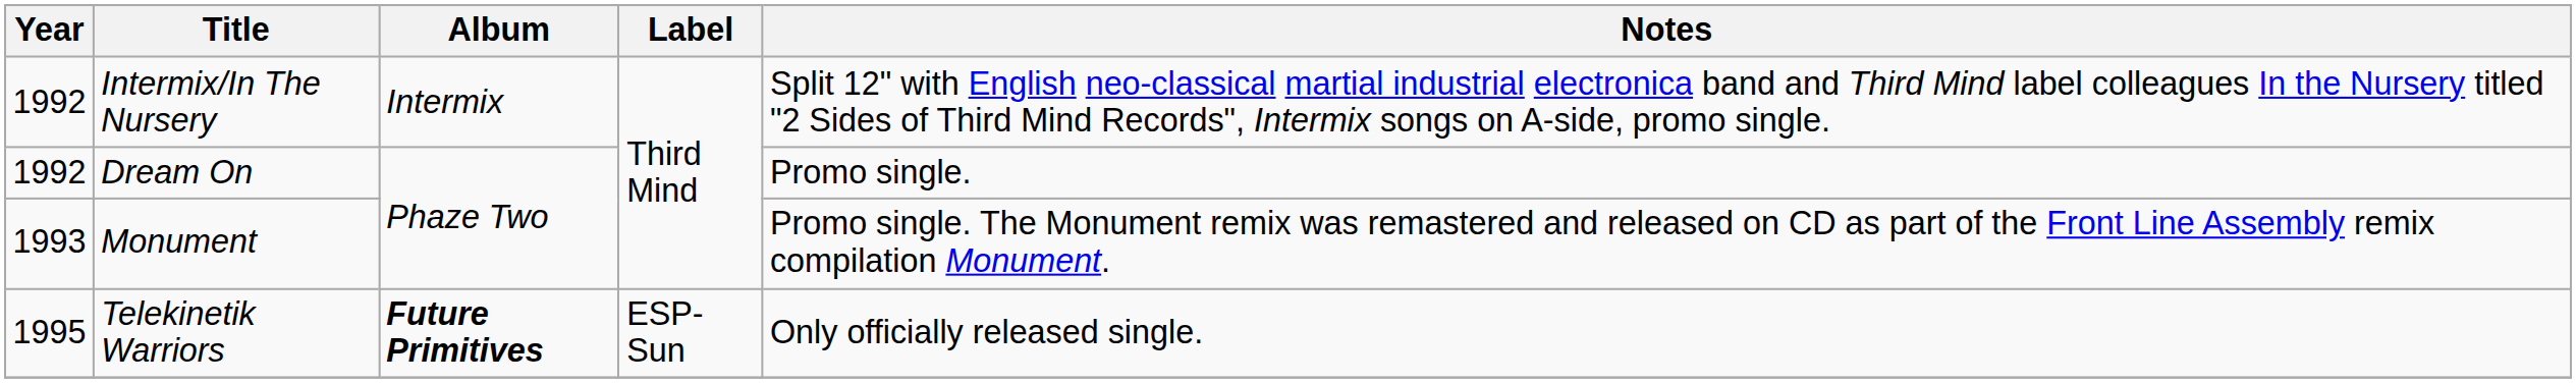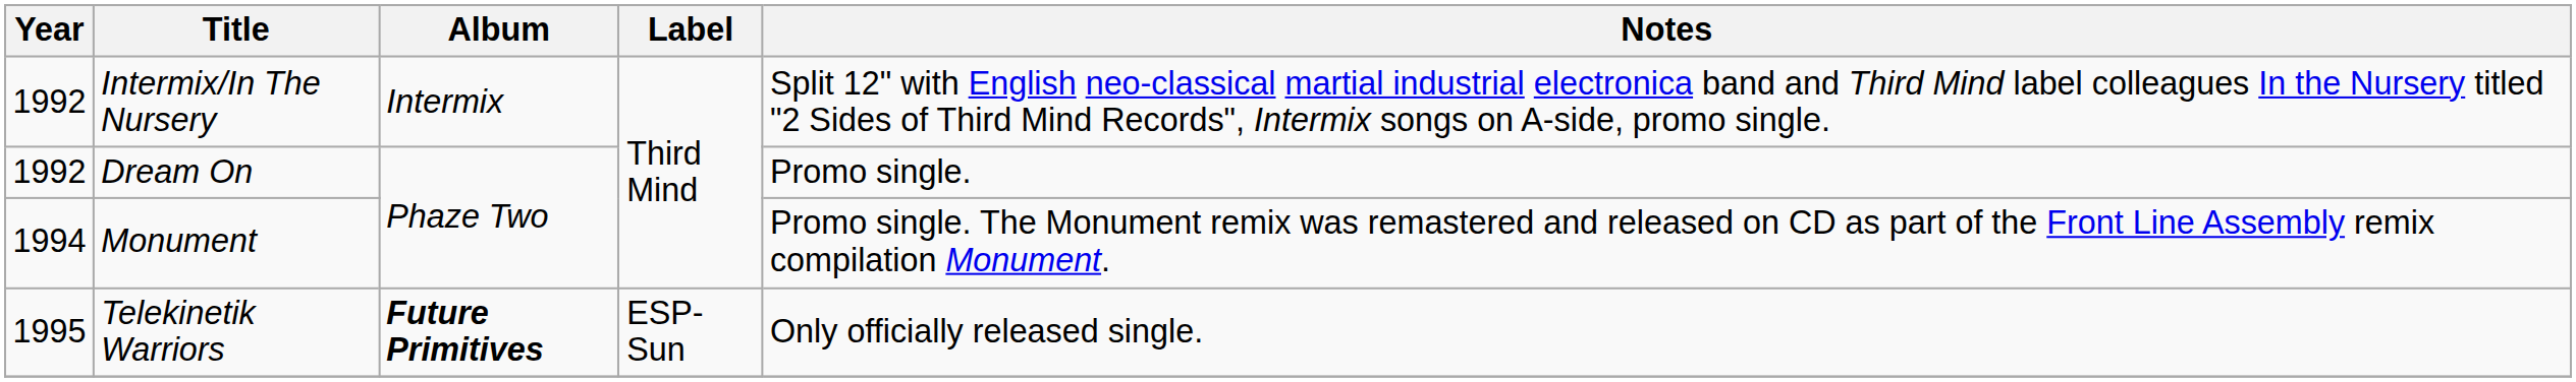 <table class="wikitable">
 <tr>
 <th>Year</th>
 <th>Title</th>
 <th>Album</th>
 <th>Label</th>
 <th>Notes</th>
 </tr>
 <tr>
 <td>1992</td>
 <td><em>Intermix/In The Nursery</em></td>
 <td><em>Intermix</em></td>
 <td rowspan="3">Third Mind</td>
 <td>Split 12" with <a href='#'>English</a> <a href='#'>neo-classical</a> <a href='#'>martial industrial</a> <a href='#'>electronica</a> band and <em>Third Mind</em> label colleagues <a href='#'>In the Nursery</a> titled "2 Sides of Third Mind Records", <em>Intermix</em> songs on A-side, promo single.</td>
 </tr>
 <tr>
 <td>1992</td>
 <td><em>Dream On</em></td>
 <td rowspan="2"><em>Phaze Two</em></td>
 <td>Promo single.</td>
 </tr>
 <tr>
-<td>1993</td>
+<td>1994</td>
 <td><em>Monument</em></td>
 <td>Promo single. The Monument remix was remastered and released on CD as part of the <a href='#'>Front Line Assembly</a> remix compilation <em><a href='#'>Monument</a></em>.</td>
 </tr>
 <tr>
 <td>1995</td>
 <td><em>Telekinetik Warriors</em></td>
 <td><strong><em>Future Primitives</em></strong></td>
 <td>ESP-Sun</td>
 <td>Only officially released single.</td>
 </tr>
 <tr>
 </tr>
 </table>
